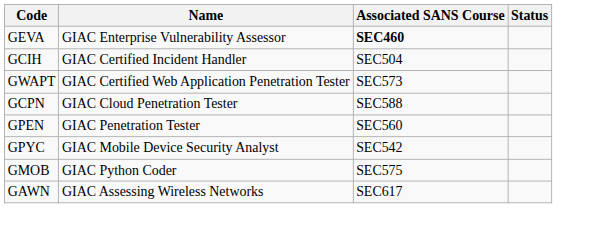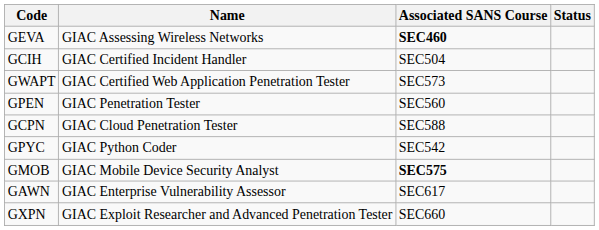 <table class="wikitable sortable">
 <tr>
 <th>Code</th>
 <th>Name</th>
 <th>Associated SANS Course</th>
 <th>Status</th>
 </tr>
 <tr>
 <td>GEVA</td>
-<td>GIAC Enterprise Vulnerability Assessor</td>
+<td>GIAC Assessing Wireless Networks</td>
 <td><strong>SEC460</strong></td>
 <td></td>
 </tr>
 <tr>
 <td>GCIH</td>
 <td>GIAC Certified Incident Handler</td>
 <td>SEC504</td>
 <td></td>
 </tr>
 <tr>
 <td>GWAPT</td>
 <td>GIAC Certified Web Application Penetration Tester</td>
 <td>SEC573</td>
 <td></td>
 </tr>
 <tr>
+<td>GPEN</td>
+<td>GIAC Penetration Tester</td>
+<td>SEC560</td>
+<td></td>
+</tr>
+<tr>
 <td>GCPN</td>
 <td>GIAC Cloud Penetration Tester</td>
 <td>SEC588</td>
 <td></td>
 </tr>
 <tr>
-<td>GPEN</td>
-<td>GIAC Penetration Tester</td>
-<td>SEC560</td>
-<td></td>
-</tr>
-<tr>
 <td>GPYC</td>
-<td>GIAC Mobile Device Security Analyst</td>
+<td>GIAC Python Coder</td>
 <td>SEC542</td>
 <td></td>
 </tr>
 <tr>
 <td>GMOB</td>
-<td>GIAC Python Coder</td>
-<td>SEC575</td>
+<td>GIAC Mobile Device Security Analyst</td>
+<td><strong>SEC575</strong></td>
 <td></td>
 </tr>
 <tr>
 <td>GAWN</td>
-<td>GIAC Assessing Wireless Networks</td>
+<td>GIAC Enterprise Vulnerability Assessor</td>
 <td>SEC617</td>
 <td></td>
 </tr>
+<tr>
+<td>GXPN</td>
+<td>GIAC Exploit Researcher and Advanced Penetration Tester</td>
+<td>SEC660</td>
+<td></td>
+</tr>
 </table>
